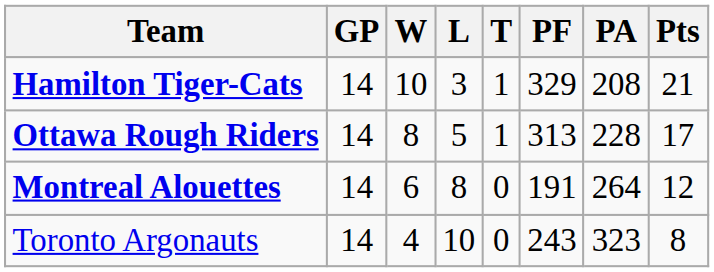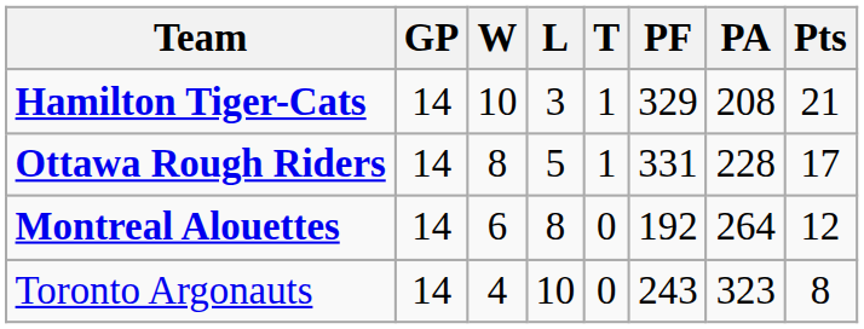 <table class="wikitable" style="float:left; margin-right:1em">
 <tr>
 <th>Team</th>
 <th>GP</th>
 <th>W</th>
 <th>L</th>
 <th>T</th>
 <th>PF</th>
 <th>PA</th>
 <th>Pts</th>
 </tr>
 <tr align="center">
 <td align="left"><strong><a href='#'>Hamilton Tiger-Cats</a></strong></td>
 <td>14</td>
 <td>10</td>
 <td>3</td>
 <td>1</td>
 <td>329</td>
 <td>208</td>
 <td>21</td>
 </tr>
 <tr align="center">
 <td align="left"><strong><a href='#'>Ottawa Rough Riders</a></strong></td>
 <td>14</td>
 <td>8</td>
 <td>5</td>
 <td>1</td>
-<td>313</td>
+<td>331</td>
 <td>228</td>
 <td>17</td>
 </tr>
 <tr align="center">
 <td align="left"><strong><a href='#'>Montreal Alouettes</a></strong></td>
 <td>14</td>
 <td>6</td>
 <td>8</td>
 <td>0</td>
-<td>191</td>
+<td>192</td>
 <td>264</td>
 <td>12</td>
 </tr>
 <tr align="center">
 <td align="left"><a href='#'>Toronto Argonauts</a></td>
 <td>14</td>
 <td>4</td>
 <td>10</td>
 <td>0</td>
 <td>243</td>
 <td>323</td>
 <td>8</td>
 </tr>
 </table>
